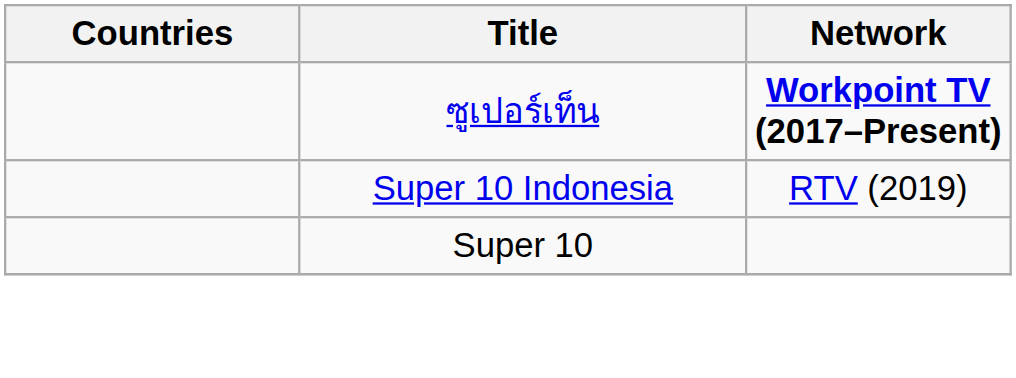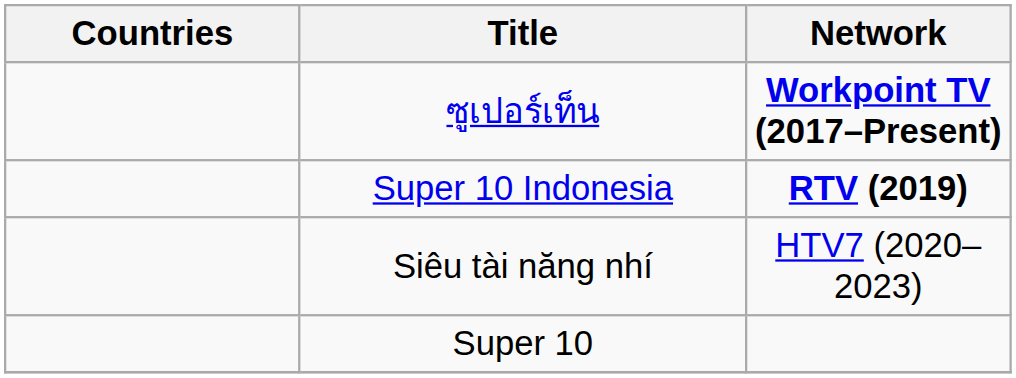 <table class="wikitable" style="text-align:center; font-size:95%; line-height:18px; width:50%;">
 <tr>
 <th width="15%">Countries</th>
 <th width="25%">Title</th>
 <th width="10%">Network</th>
 </tr>
 <tr>
 <td align="left"><strong></strong></td>
 <td><a href='#'>ซูเปอร์เท็น</a></td>
 <td><strong><a href='#'>Workpoint TV</a> (2017–Present)</strong></td>
 </tr>
 <tr>
 <td align="left"><strong></strong></td>
 <td><a href='#'>Super 10 Indonesia</a></td>
-<td><a href='#'>RTV</a> (2019)</td>
+<td><strong><a href='#'>RTV</a> (2019)</strong></td>
+</tr>
+<tr>
+<td align="left"><strong></strong></td>
+<td>Siêu tài năng nhí</td>
+<td><a href='#'>HTV7</a> (2020–2023)</td>
 </tr>
 <tr>
 <td align="left"><strong></strong></td>
 <td>Super 10</td>
 <td></td>
 </tr>
 <tr>
 </tr>
 </table>
